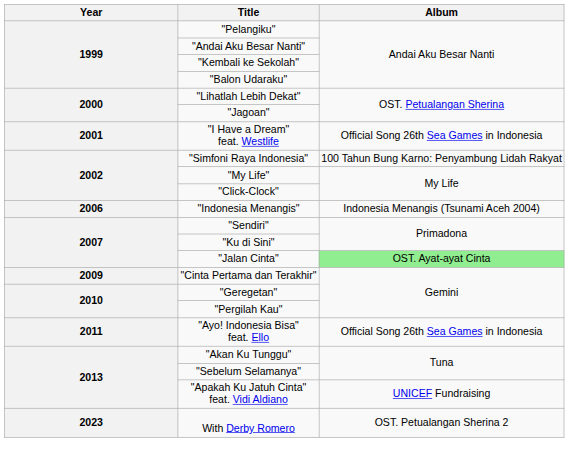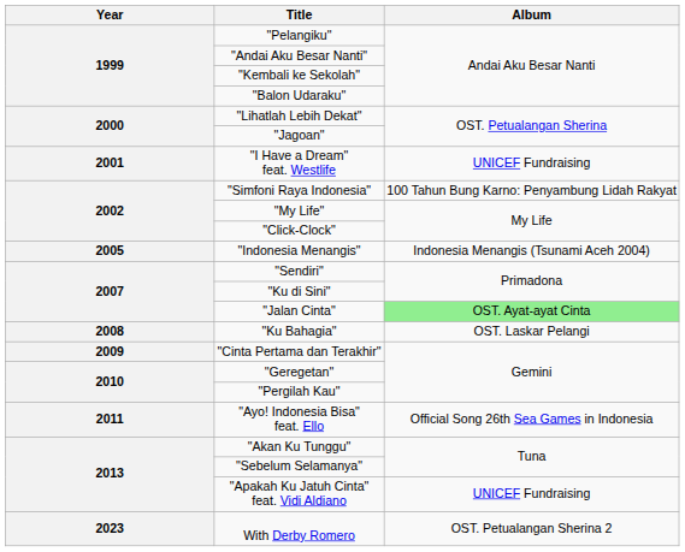 <table class="wikitable plainrowheaders" style="text-align:center;" border="1">
 <tr>
 <th scope="col" style="width:16em;">Year</th>
 <th scope="col">Title</th>
 <th scope="col">Album</th>
 </tr>
 <tr>
 <th rowspan="4">1999</th>
 <td rowspan="1">"Pelangiku"</td>
 <td rowspan="4">Andai Aku Besar Nanti</td>
 </tr>
 <tr>
 <td rowspan="1">"Andai Aku Besar Nanti"</td>
 </tr>
 <tr>
 <td rowspan="1">"Kembali ke Sekolah"</td>
 </tr>
 <tr>
 <td rowspan="1">"Balon Udaraku"</td>
 </tr>
 <tr>
 <th rowspan="2">2000</th>
 <td rowspan="1">"Lihatlah Lebih Dekat"</td>
 <td rowspan="2">OST. <a href='#'>Petualangan Sherina</a></td>
 </tr>
 <tr>
 <td rowspan="1">"Jagoan"</td>
 </tr>
 <tr>
 <th rowspan="1">2001</th>
 <td rowspan="1">"I Have a Dream"<br>feat. <a href='#'>Westlife</a></td>
-<td rowspan="1">Official Song 26th <a href='#'>Sea Games</a> in Indonesia</td>
+<td rowspan="1"><a href='#'>UNICEF</a> Fundraising</td>
 </tr>
 <tr>
 <th rowspan="3">2002</th>
 <td rowspan="1">"Simfoni Raya Indonesia"</td>
 <td rowspan="1">100 Tahun Bung Karno: Penyambung Lidah Rakyat</td>
 </tr>
 <tr>
 <td rowspan="1">"My Life"</td>
 <td rowspan="2">My Life</td>
 </tr>
 <tr>
 <td rowspan="1">"Click-Clock"</td>
 </tr>
 <tr>
-<th rowspan="1">2006</th>
+<th rowspan="1">2005</th>
 <td rowspan="1">"Indonesia Menangis"</td>
 <td rowspan="1">Indonesia Menangis (Tsunami Aceh 2004)</td>
 </tr>
 <tr>
 <th rowspan="3">2007</th>
 <td rowspan="1">"Sendiri"</td>
 <td rowspan="2">Primadona</td>
 </tr>
 <tr>
 <td rowspan="1">"Ku di Sini"</td>
 </tr>
 <tr>
 <td rowspan="1">"Jalan Cinta"</td>
 <td rowspan="1" style="background: lightgreen;">OST. Ayat-ayat Cinta</td>
+</tr>
+<tr>
+<th rowspan="1">2008</th>
+<td rowspan="1">"Ku Bahagia"</td>
+<td rowspan="1">OST. Laskar Pelangi</td>
 </tr>
 <tr>
 <th rowspan="1">2009</th>
 <td rowspan="1">"Cinta Pertama dan Terakhir"</td>
 <td rowspan="3">Gemini</td>
 </tr>
 <tr>
 <th rowspan="2">2010</th>
 <td rowspan="1">"Geregetan"</td>
 </tr>
 <tr>
 <td rowspan="1">"Pergilah Kau"</td>
 </tr>
 <tr>
 <th rowspan="1">2011</th>
 <td rowspan="1">"Ayo! Indonesia Bisa"<br>feat. <a href='#'>Ello</a></td>
 <td rowspan="1">Official Song 26th <a href='#'>Sea Games</a> in Indonesia</td>
 </tr>
 <tr>
 <th rowspan="3">2013</th>
 <td rowspan="1">"Akan Ku Tunggu"</td>
 <td rowspan="2">Tuna</td>
 </tr>
 <tr>
 <td rowspan="1">"Sebelum Selamanya"</td>
 </tr>
 <tr>
 <td rowspan="1">"Apakah Ku Jatuh Cinta"<br>feat. <a href='#'>Vidi Aldiano</a></td>
 <td rowspan="1"><a href='#'>UNICEF</a> Fundraising</td>
 </tr>
 <tr>
 <th>2023</th>
 <td><br>With <a href='#'>Derby Romero</a></td>
 <td>OST. Petualangan Sherina 2</td>
 </tr>
 </table>
